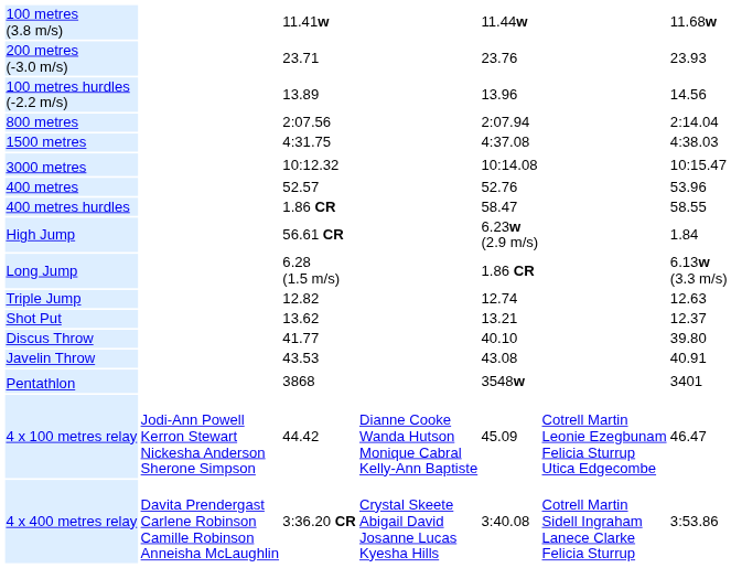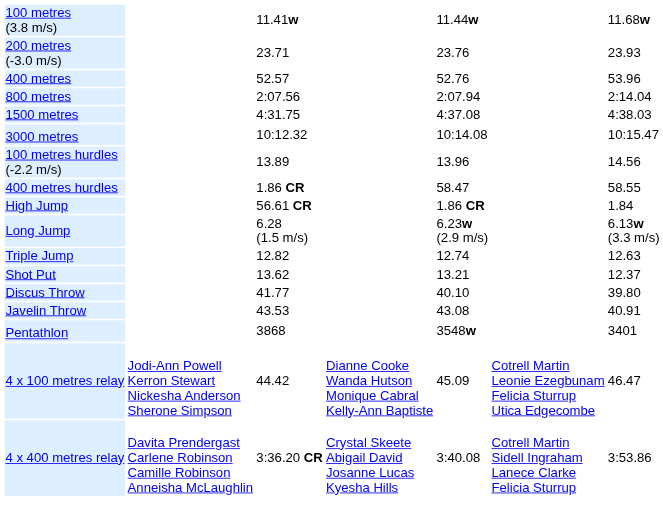 <table>
 <tr>
 <td bgcolor = DDEEFF><a href='#'>100 metres</a> <br> (3.8 m/s)</td>
 <td></td>
 <td>11.41<strong>w</strong></td>
 <td></td>
 <td>11.44<strong>w</strong></td>
 <td></td>
 <td>11.68<strong>w</strong></td>
 </tr>
 <tr>
 <td bgcolor = DDEEFF><a href='#'>200 metres</a> <br> (-3.0 m/s)</td>
 <td></td>
 <td>23.71</td>
 <td></td>
 <td>23.76</td>
 <td></td>
 <td>23.93</td>
 </tr>
 <tr>
-<td bgcolor = DDEEFF><a href='#'>100 metres hurdles</a> <br> (-2.2 m/s)</td>
+<td bgcolor = DDEEFF><a href='#'>400 metres</a></td>
 <td></td>
-<td>13.89</td>
+<td>52.57</td>
 <td></td>
-<td>13.96</td>
+<td>52.76</td>
 <td></td>
-<td>14.56</td>
+<td>53.96</td>
 </tr>
 <tr>
 <td bgcolor = DDEEFF><a href='#'>800 metres</a></td>
 <td></td>
 <td>2:07.56</td>
 <td></td>
 <td>2:07.94</td>
 <td></td>
 <td>2:14.04</td>
 </tr>
 <tr>
 <td bgcolor = DDEEFF><a href='#'>1500 metres</a></td>
 <td></td>
 <td>4:31.75</td>
 <td></td>
 <td>4:37.08</td>
 <td></td>
 <td>4:38.03</td>
 </tr>
 <tr>
 <td bgcolor = DDEEFF><a href='#'>3000 metres</a><sup></sup></td>
 <td></td>
 <td>10:12.32</td>
 <td></td>
 <td>10:14.08</td>
 <td></td>
 <td>10:15.47</td>
 </tr>
 <tr>
-<td bgcolor = DDEEFF><a href='#'>400 metres</a></td>
+<td bgcolor = DDEEFF><a href='#'>100 metres hurdles</a> <br> (-2.2 m/s)</td>
 <td></td>
-<td>52.57</td>
+<td>13.89</td>
 <td></td>
-<td>52.76</td>
+<td>13.96</td>
 <td></td>
-<td>53.96</td>
+<td>14.56</td>
 </tr>
 <tr>
 <td bgcolor = DDEEFF><a href='#'>400 metres hurdles</a></td>
 <td></td>
 <td>1.86 <strong>CR</strong></td>
 <td></td>
 <td>58.47</td>
 <td></td>
 <td>58.55</td>
 </tr>
 <tr>
 <td bgcolor = DDEEFF><a href='#'>High Jump</a></td>
 <td></td>
 <td>56.61 <strong>CR</strong></td>
 <td></td>
-<td>6.23<strong>w</strong> <br> (2.9 m/s)</td>
+<td>1.86 <strong>CR</strong></td>
 <td></td>
 <td>1.84</td>
 </tr>
 <tr>
 <td bgcolor = DDEEFF><a href='#'>Long Jump</a></td>
 <td></td>
 <td>6.28 <br> (1.5 m/s)</td>
 <td></td>
-<td>1.86 <strong>CR</strong></td>
+<td>6.23<strong>w</strong> <br> (2.9 m/s)</td>
 <td></td>
 <td>6.13<strong>w</strong> <br> (3.3 m/s)</td>
 </tr>
 <tr>
 <td bgcolor = DDEEFF><a href='#'>Triple Jump</a></td>
 <td></td>
 <td>12.82</td>
 <td></td>
 <td>12.74</td>
 <td></td>
 <td>12.63</td>
 </tr>
 <tr>
 <td bgcolor = DDEEFF><a href='#'>Shot Put</a></td>
 <td></td>
 <td>13.62</td>
 <td></td>
 <td>13.21</td>
 <td></td>
 <td>12.37</td>
 </tr>
 <tr>
 <td bgcolor = DDEEFF><a href='#'>Discus Throw</a></td>
 <td></td>
 <td>41.77</td>
 <td></td>
 <td>40.10</td>
 <td></td>
 <td>39.80</td>
 </tr>
 <tr>
 <td bgcolor = DDEEFF><a href='#'>Javelin Throw</a></td>
 <td></td>
 <td>43.53</td>
 <td></td>
 <td>43.08</td>
 <td></td>
 <td>40.91</td>
 </tr>
 <tr>
 <td bgcolor = DDEEFF><a href='#'>Pentathlon</a><sup></sup></td>
 <td></td>
 <td>3868</td>
 <td></td>
 <td>3548<strong>w</strong></td>
 <td></td>
 <td>3401</td>
 </tr>
 <tr>
 <td bgcolor = DDEEFF><a href='#'>4 x 100 metres relay</a></td>
 <td> <br> <a href='#'>Jodi-Ann Powell</a> <br> <a href='#'>Kerron Stewart</a> <br> <a href='#'>Nickesha Anderson</a> <br> <a href='#'>Sherone Simpson</a></td>
 <td>44.42</td>
 <td> <br> <a href='#'>Dianne Cooke</a> <br> <a href='#'>Wanda Hutson</a> <br> <a href='#'>Monique Cabral</a> <br> <a href='#'>Kelly-Ann Baptiste</a></td>
 <td>45.09</td>
 <td> <br> <a href='#'>Cotrell Martin</a> <br> <a href='#'>Leonie Ezegbunam</a> <br> <a href='#'>Felicia Sturrup</a> <br> <a href='#'>Utica Edgecombe</a></td>
 <td>46.47</td>
 </tr>
 <tr>
 <td bgcolor = DDEEFF><a href='#'>4 x 400 metres relay</a></td>
 <td> <br> <a href='#'>Davita Prendergast</a> <br> <a href='#'>Carlene Robinson</a> <br> <a href='#'>Camille Robinson</a> <br> <a href='#'>Anneisha McLaughlin</a></td>
 <td>3:36.20 <strong>CR</strong></td>
 <td> <br> <a href='#'>Crystal Skeete</a> <br> <a href='#'>Abigail David</a> <br> <a href='#'>Josanne Lucas</a> <br> <a href='#'>Kyesha Hills</a></td>
 <td>3:40.08</td>
 <td> <br> <a href='#'>Cotrell Martin</a> <br> <a href='#'>Sidell Ingraham</a> <br> <a href='#'>Lanece Clarke</a> <br> <a href='#'>Felicia Sturrup</a></td>
 <td>3:53.86</td>
 </tr>
 </table>
